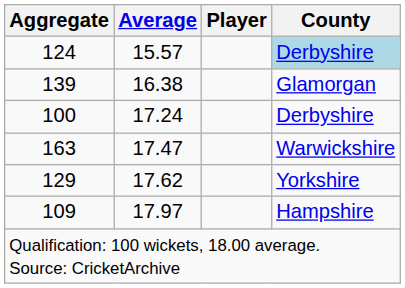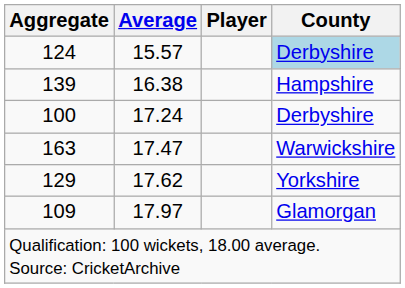 <table class="wikitable sortable" style="text-align:left;">
 <tr>
 <th>Aggregate</th>
 <th><a href='#'>Average</a></th>
 <th>Player</th>
 <th>County</th>
 </tr>
 <tr>
 <td style="text-align:center;">124</td>
 <td style="text-align:center;">15.57</td>
 <td></td>
 <td style="background: lightblue;"><a href='#'>Derbyshire</a></td>
 </tr>
 <tr>
 <td style="text-align:center;">139</td>
 <td style="text-align:center;">16.38</td>
 <td></td>
-<td><a href='#'>Glamorgan</a></td>
+<td><a href='#'>Hampshire</a></td>
 </tr>
 <tr>
 <td style="text-align:center;">100</td>
 <td style="text-align:center;">17.24</td>
 <td></td>
 <td><a href='#'>Derbyshire</a></td>
 </tr>
 <tr>
 <td style="text-align:center;">163</td>
 <td style="text-align:center;">17.47</td>
 <td></td>
 <td><a href='#'>Warwickshire</a></td>
 </tr>
 <tr>
 <td style="text-align:center;">129</td>
 <td style="text-align:center;">17.62</td>
 <td></td>
 <td><a href='#'>Yorkshire</a></td>
 </tr>
 <tr>
 <td style="text-align:center;">109</td>
 <td style="text-align:center;">17.97</td>
 <td></td>
-<td><a href='#'>Hampshire</a></td>
+<td><a href='#'>Glamorgan</a></td>
 </tr>
 <tr class="unsortable">
 <td colspan=4 align="left"><small>Qualification: 100 wickets, 18.00 average.<br>Source: CricketArchive</small></td>
 </tr>
 </table>
